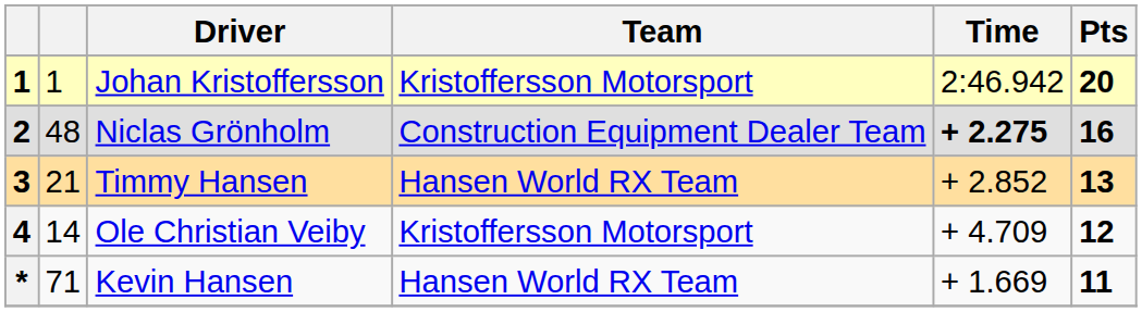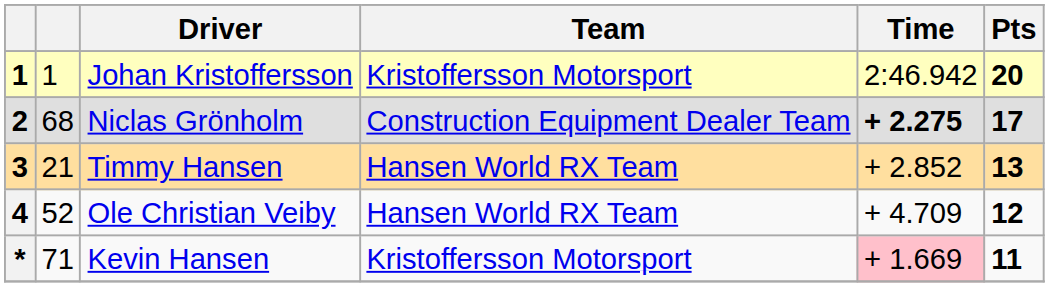 <table class="wikitable" style="font-size:95%">
 <tr>
 <th></th>
 <th></th>
 <th>Driver</th>
 <th>Team</th>
 <th>Time</th>
 <th>Pts</th>
 </tr>
 <tr>
 <th style="background:#ffffbf;">1</th>
 <td style="background:#ffffbf;">1</td>
 <td style="background:#ffffbf;"> <a href='#'>Johan Kristoffersson</a></td>
 <td style="background:#ffffbf;"><a href='#'>Kristoffersson Motorsport</a></td>
 <td style="background:#ffffbf;">2:46.942</td>
 <td style="background:#ffffbf;"><strong>20</strong></td>
 </tr>
 <tr>
 <th style="background:#dfdfdf;">2</th>
-<td style="background:#dfdfdf;">48</td>
+<td style="background:#dfdfdf;">68</td>
 <td style="background:#dfdfdf;"> <a href='#'>Niclas Grönholm</a></td>
 <td style="background:#dfdfdf;"><a href='#'>Construction Equipment Dealer Team</a></td>
 <td style="background:#dfdfdf;"><strong>+ 2.275</strong></td>
-<td style="background:#dfdfdf;"><strong>16</strong></td>
+<td style="background:#dfdfdf;"><strong>17</strong></td>
 </tr>
 <tr>
 <th style="background:#ffdf9f;">3</th>
 <td style="background:#ffdf9f;">21</td>
 <td style="background:#ffdf9f;"> <a href='#'>Timmy Hansen</a></td>
 <td style="background:#ffdf9f;"><a href='#'>Hansen World RX Team</a></td>
 <td style="background:#ffdf9f;">+ 2.852</td>
 <td style="background:#ffdf9f;"><strong>13</strong></td>
 </tr>
 <tr>
 <th>4</th>
-<td>14</td>
+<td>52</td>
 <td> <a href='#'>Ole Christian Veiby</a></td>
-<td><a href='#'>Kristoffersson Motorsport</a></td>
+<td><a href='#'>Hansen World RX Team</a></td>
 <td>+ 4.709</td>
 <td><strong>12</strong></td>
 </tr>
 <tr>
 <th><strong></strong>*</th>
 <td>71</td>
 <td> <a href='#'>Kevin Hansen</a></td>
-<td><a href='#'>Hansen World RX Team</a></td>
-<td>+ 1.669</td>
+<td><a href='#'>Kristoffersson Motorsport</a></td>
+<td style="background: pink;">+ 1.669</td>
 <td><strong>11</strong></td>
 </tr>
 <tr>
 </tr>
 </table>
